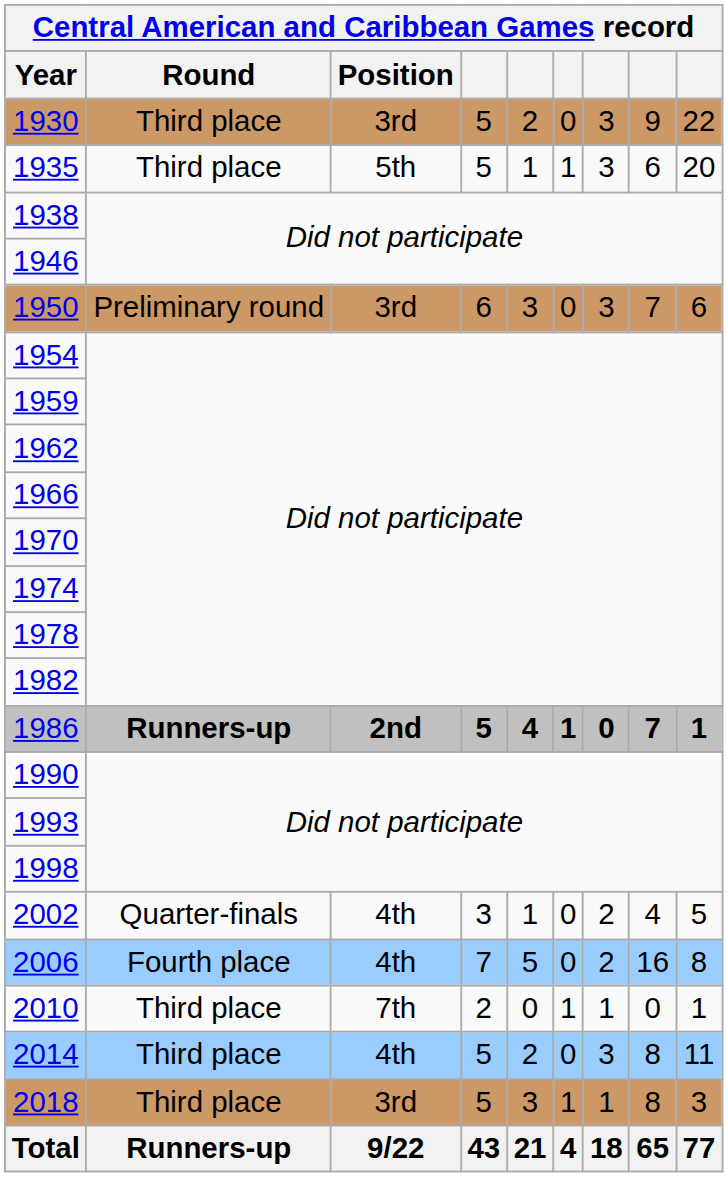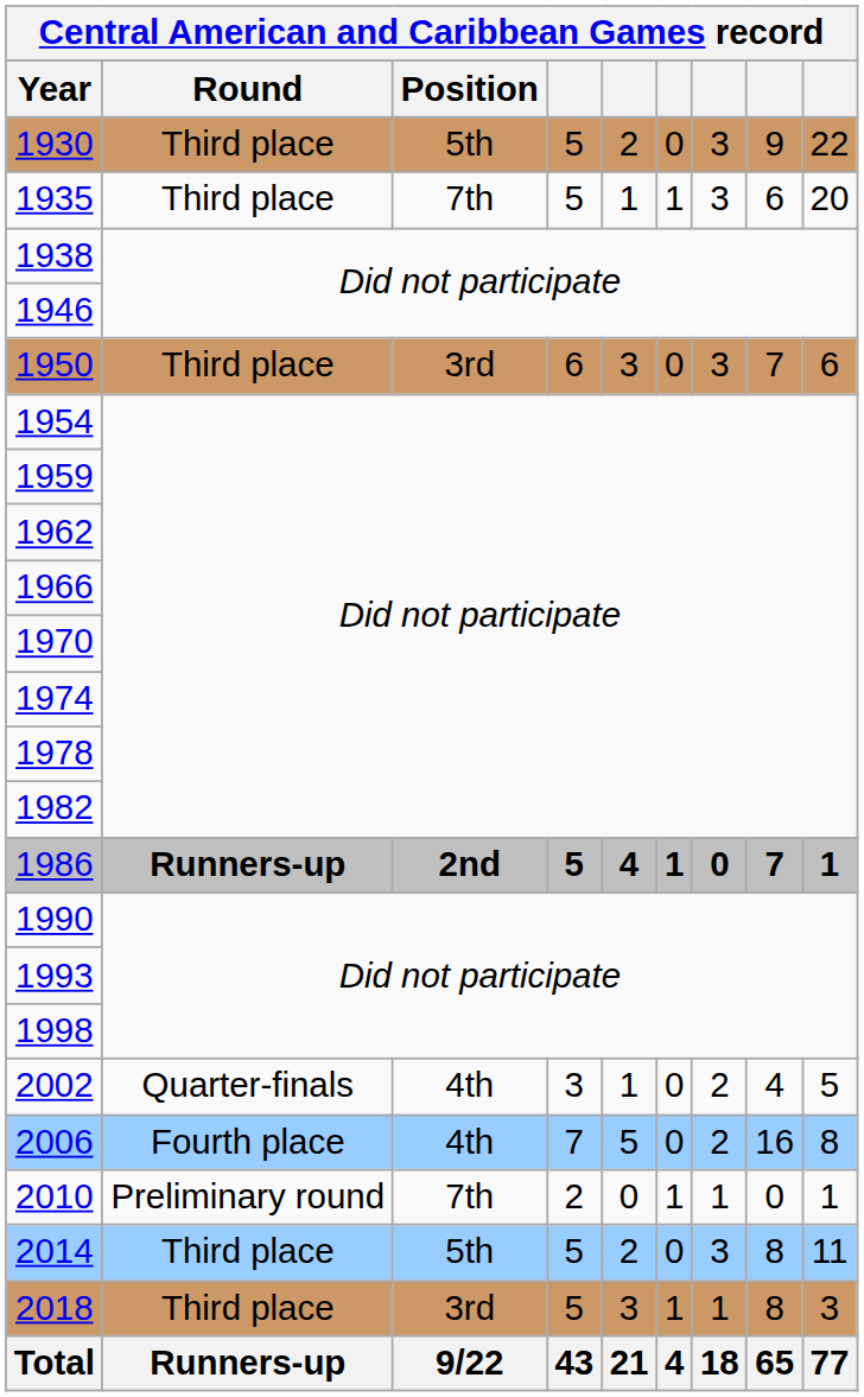 <table class="wikitable" style="text-align: center;">
 <tr>
 <th colspan=9><a href='#'>Central American and Caribbean Games</a> record</th>
 </tr>
 <tr>
 <th>Year</th>
 <th>Round</th>
 <th>Position</th>
 <th></th>
 <th></th>
 <th></th>
 <th></th>
 <th></th>
 <th></th>
 </tr>
 <tr style="background:#c96;">
 <td> <a href='#'>1930</a></td>
 <td>Third place</td>
-<td>3rd</td>
+<td>5th</td>
 <td>5</td>
 <td>2</td>
 <td>0</td>
 <td>3</td>
 <td>9</td>
 <td>22</td>
 </tr>
 <tr>
 <td> <a href='#'>1935</a></td>
 <td>Third place</td>
-<td>5th</td>
+<td>7th</td>
 <td>5</td>
 <td>1</td>
 <td>1</td>
 <td>3</td>
 <td>6</td>
 <td>20</td>
 </tr>
 <tr>
 <td> <a href='#'>1938</a></td>
 <td colspan=8 rowspan=2><em>Did not participate</em></td>
 </tr>
 <tr>
 <td> <a href='#'>1946</a></td>
 </tr>
 <tr style="background:#c96;">
 <td> <a href='#'>1950</a></td>
-<td>Preliminary round</td>
+<td>Third place</td>
 <td>3rd</td>
 <td>6</td>
 <td>3</td>
 <td>0</td>
 <td>3</td>
 <td>7</td>
 <td>6</td>
 </tr>
 <tr>
 <td> <a href='#'>1954</a></td>
 <td colspan=8 rowspan=8><em>Did not participate</em></td>
 </tr>
 <tr>
 <td> <a href='#'>1959</a></td>
 </tr>
 <tr>
 <td> <a href='#'>1962</a></td>
 </tr>
 <tr>
 <td> <a href='#'>1966</a></td>
 </tr>
 <tr>
 <td> <a href='#'>1970</a></td>
 </tr>
 <tr>
 <td> <a href='#'>1974</a></td>
 </tr>
 <tr>
 <td> <a href='#'>1978</a></td>
 </tr>
 <tr>
 <td> <a href='#'>1982</a></td>
 </tr>
 <tr style="background:silver;">
 <td> <a href='#'>1986</a></td>
 <td><strong>Runners-up</strong></td>
 <td><strong>2nd</strong></td>
 <td><strong>5</strong></td>
 <td><strong>4</strong></td>
 <td><strong>1</strong></td>
 <td><strong>0</strong></td>
 <td><strong>7</strong></td>
 <td><strong>1</strong></td>
 </tr>
 <tr>
 <td> <a href='#'>1990</a></td>
 <td colspan=8 rowspan=3><em>Did not participate</em></td>
 </tr>
 <tr>
 <td> <a href='#'>1993</a></td>
 </tr>
 <tr>
 <td> <a href='#'>1998</a></td>
 </tr>
 <tr>
 <td> <a href='#'>2002</a></td>
 <td>Quarter-finals</td>
 <td>4th</td>
 <td>3</td>
 <td>1</td>
 <td>0</td>
 <td>2</td>
 <td>4</td>
 <td>5</td>
 </tr>
 <tr style="background:#9acdff;">
 <td> <a href='#'>2006</a></td>
 <td>Fourth place</td>
 <td>4th</td>
 <td>7</td>
 <td>5</td>
 <td>0</td>
 <td>2</td>
 <td>16</td>
 <td>8</td>
 </tr>
 <tr>
 <td> <a href='#'>2010</a></td>
-<td>Third place</td>
+<td>Preliminary round</td>
 <td>7th</td>
 <td>2</td>
 <td>0</td>
 <td>1</td>
 <td>1</td>
 <td>0</td>
 <td>1</td>
 </tr>
 <tr style="background:#9acdff;">
 <td> <a href='#'>2014</a></td>
 <td>Third place</td>
-<td>4th</td>
+<td>5th</td>
 <td>5</td>
 <td>2</td>
 <td>0</td>
 <td>3</td>
 <td>8</td>
 <td>11</td>
 </tr>
 <tr style="background:#c96;">
 <td> <a href='#'>2018</a></td>
 <td>Third place</td>
 <td>3rd</td>
 <td>5</td>
 <td>3</td>
 <td>1</td>
 <td>1</td>
 <td>8</td>
 <td>3</td>
 </tr>
 <tr>
 <th>Total</th>
 <th>Runners-up</th>
 <th>9/22</th>
 <th>43</th>
 <th>21</th>
 <th>4</th>
 <th>18</th>
 <th>65</th>
 <th>77</th>
 </tr>
 </table>
